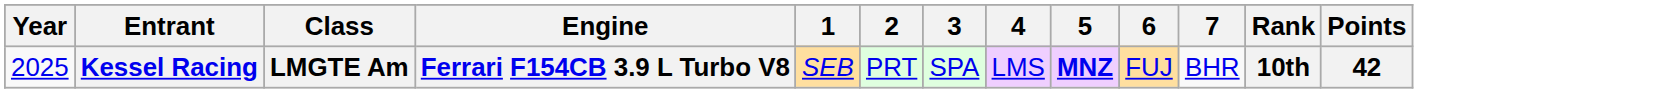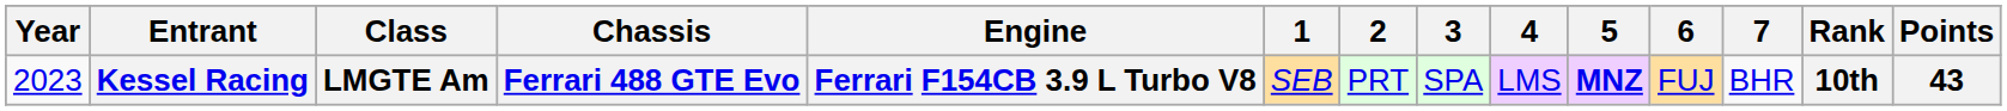 <table class="wikitable" style="text-align:center; font-size:90%">
 <tr>
 <th>Year</th>
 <th>Entrant</th>
 <th>Class</th>
+<th>Chassis</th>
 <th>Engine</th>
 <th>1</th>
 <th>2</th>
 <th>3</th>
 <th>4</th>
 <th>5</th>
 <th>6</th>
 <th>7</th>
 <th>Rank</th>
 <th>Points</th>
 </tr>
 <tr>
-<td><a href='#'>2025</a></td>
+<td><a href='#'>2023</a></td>
 <th><a href='#'>Kessel Racing</a></th>
 <th>LMGTE Am</th>
+<th><a href='#'>Ferrari 488 GTE Evo</a></th>
 <th><a href='#'>Ferrari</a> <a href='#'>F154CB</a> 3.9 L Turbo V8</th>
 <td style="background:#FFDF9F;"><em><a href='#'>SEB</a></em><br></td>
 <td style="background:#DFFFDF;"><a href='#'>PRT</a><br></td>
 <td style="background:#DFFFDF;"><a href='#'>SPA</a><br></td>
 <td style="background:#EFCFFF;"><a href='#'>LMS</a><br></td>
 <td style="background:#EFCFFF;"><strong><a href='#'>MNZ</a><br></strong></td>
 <td style="background:#FFDF9F;"><a href='#'>FUJ</a><br></td>
 <td style="background:#;"><a href='#'>BHR</a><br></td>
 <th>10th</th>
-<th>42</th>
+<th>43</th>
 </tr>
 </table>
